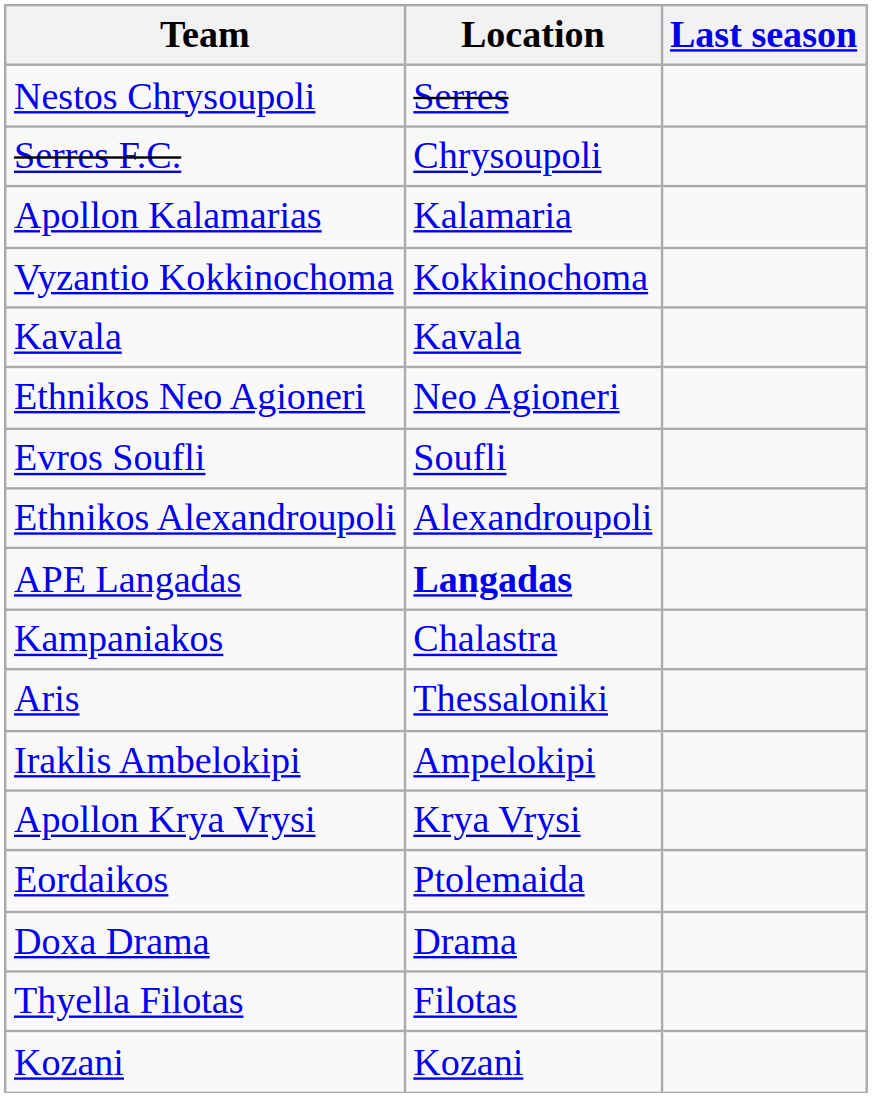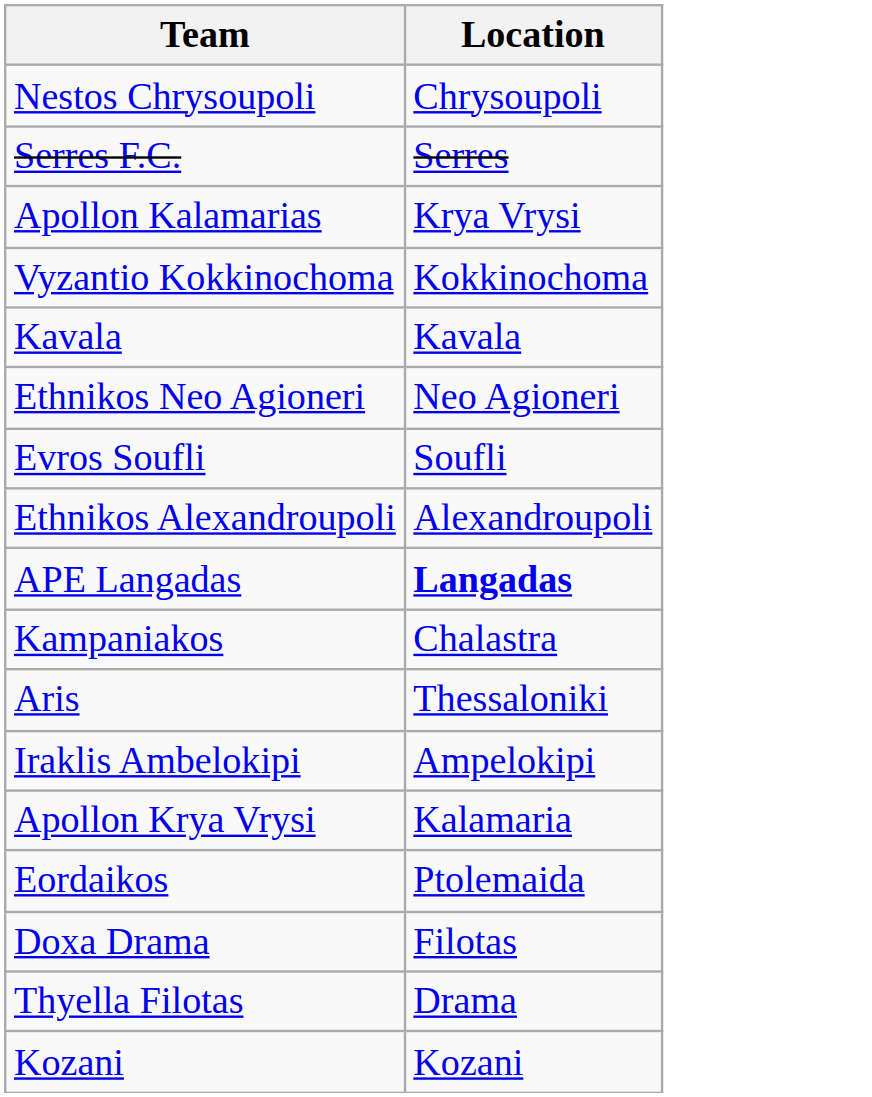 <table class="wikitable sortable">
 <tr>
 <th>Team</th>
 <th>Location</th>
-<th><a href='#'>Last season</a></th>
 </tr>
 <tr>
 <td><a href='#'>Nestos Chrysoupoli</a></td>
-<td><s><a href='#'>Serres</a></s></td>
-<td></td>
+<td><a href='#'>Chrysoupoli</a></td>
 </tr>
 <tr>
 <td><s><a href='#'>Serres F.C.</a></s></td>
-<td><a href='#'>Chrysoupoli</a></td>
-<td><s></s></td>
+<td><s><a href='#'>Serres</a></s></td>
 </tr>
 <tr>
 <td><a href='#'>Apollon Kalamarias</a></td>
-<td><a href='#'>Kalamaria</a></td>
-<td></td>
+<td><a href='#'>Krya Vrysi</a></td>
 </tr>
 <tr>
 <td><a href='#'>Vyzantio Kokkinochoma</a></td>
 <td><a href='#'>Kokkinochoma</a></td>
-<td></td>
 </tr>
 <tr>
 <td><a href='#'>Kavala</a></td>
 <td><a href='#'>Kavala</a></td>
-<td></td>
 </tr>
 <tr>
 <td><a href='#'>Ethnikos Neo Agioneri</a></td>
 <td><a href='#'>Neo Agioneri</a></td>
-<td></td>
 </tr>
 <tr>
 <td><a href='#'>Evros Soufli</a></td>
 <td><a href='#'>Soufli</a></td>
-<td></td>
 </tr>
 <tr>
 <td><a href='#'>Ethnikos Alexandroupoli</a></td>
 <td><a href='#'>Alexandroupoli</a></td>
-<td></td>
 </tr>
 <tr>
 <td><a href='#'>APE Langadas</a></td>
 <td><strong><a href='#'>Langadas</a></strong></td>
-<td></td>
 </tr>
 <tr>
 <td><a href='#'>Kampaniakos</a></td>
 <td><a href='#'>Chalastra</a></td>
-<td></td>
 </tr>
 <tr>
 <td><a href='#'>Aris</a></td>
 <td><a href='#'>Thessaloniki</a></td>
-<td></td>
 </tr>
 <tr>
 <td><a href='#'>Iraklis Ambelokipi</a></td>
 <td><a href='#'>Ampelokipi</a></td>
-<td></td>
 </tr>
 <tr>
 <td><a href='#'>Apollon Krya Vrysi</a></td>
-<td><a href='#'>Krya Vrysi</a></td>
-<td></td>
+<td><a href='#'>Kalamaria</a></td>
 </tr>
 <tr>
 <td><a href='#'>Eordaikos</a></td>
 <td><a href='#'>Ptolemaida</a></td>
-<td></td>
 </tr>
 <tr>
 <td><a href='#'>Doxa Drama</a></td>
-<td><a href='#'>Drama</a></td>
-<td></td>
+<td><a href='#'>Filotas</a></td>
 </tr>
 <tr>
 <td><a href='#'>Thyella Filotas</a></td>
-<td><a href='#'>Filotas</a></td>
-<td></td>
+<td><a href='#'>Drama</a></td>
 </tr>
 <tr>
 <td><a href='#'>Kozani</a></td>
 <td><a href='#'>Kozani</a></td>
-<td></td>
 </tr>
 </table>
